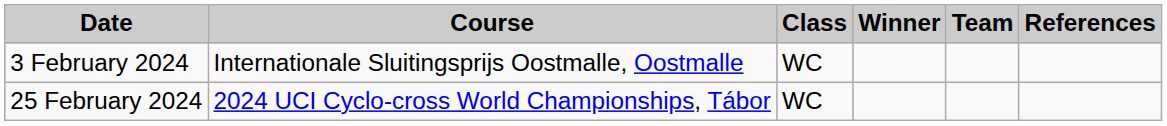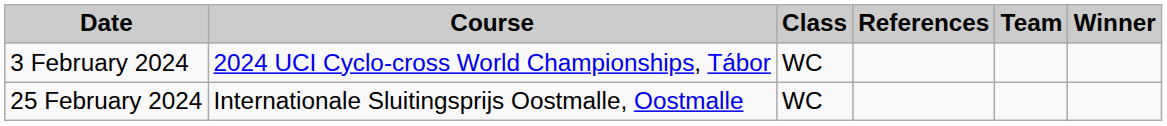 <table class="wikitable sortable alternance ">
 <tr>
 <th scope="col" style="background-color:#CCCCCC;">Date</th>
 <th scope="col" style="background-color:#CCCCCC;">Course</th>
 <th scope="col" style="background-color:#CCCCCC;">Class</th>
+<th scope="col" style="background-color:#CCCCCC;">References</th>
+<th scope="col" style="background-color:#CCCCCC;">Team</th>
 <th scope="col" style="background-color:#CCCCCC;">Winner</th>
-<th scope="col" style="background-color:#CCCCCC;">Team</th>
-<th scope="col" style="background-color:#CCCCCC;">References</th>
 </tr>
 <tr>
 <td>3 February 2024</td>
-<td> Internationale Sluitingsprijs Oostmalle, <a href='#'>Oostmalle</a></td>
+<td> <a href='#'>2024 UCI Cyclo-cross World Championships</a>, <a href='#'>Tábor</a></td>
 <td>WC</td>
 <td></td>
 <td></td>
 <td></td>
 </tr>
 <tr>
 <td>25 February 2024</td>
-<td> <a href='#'>2024 UCI Cyclo-cross World Championships</a>, <a href='#'>Tábor</a></td>
+<td> Internationale Sluitingsprijs Oostmalle, <a href='#'>Oostmalle</a></td>
 <td>WC</td>
 <td></td>
 <td></td>
 <td></td>
 </tr>
 </table>
